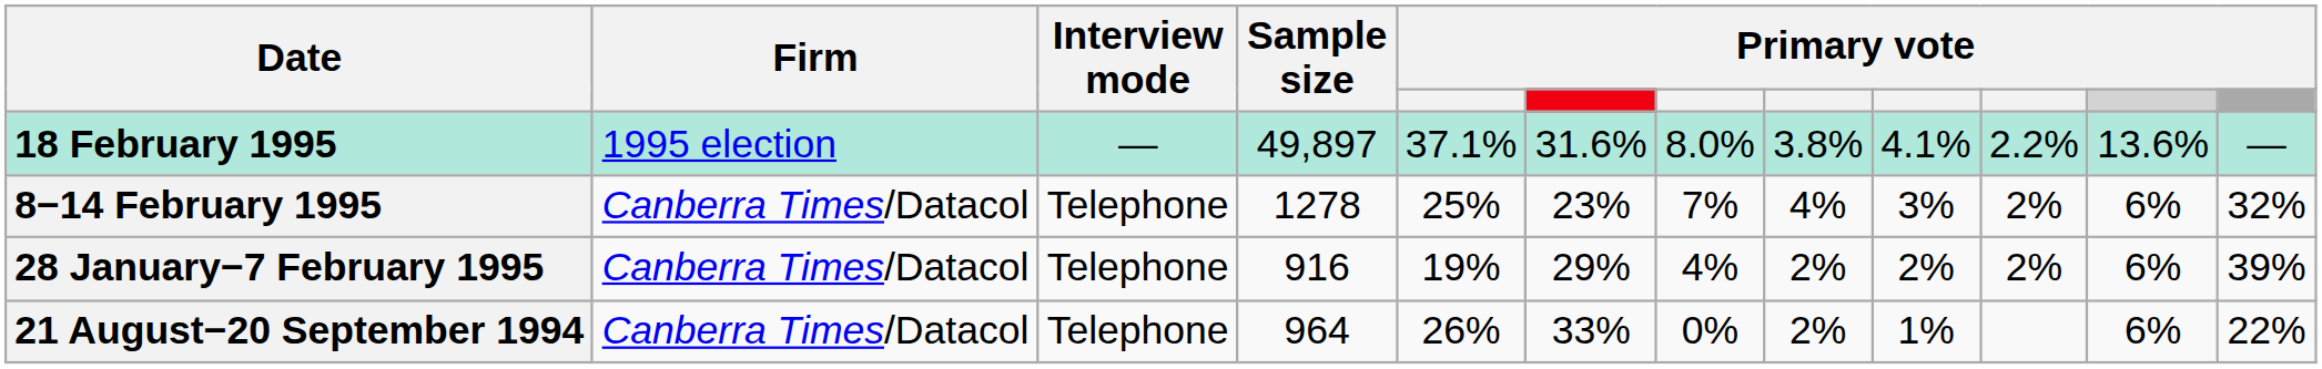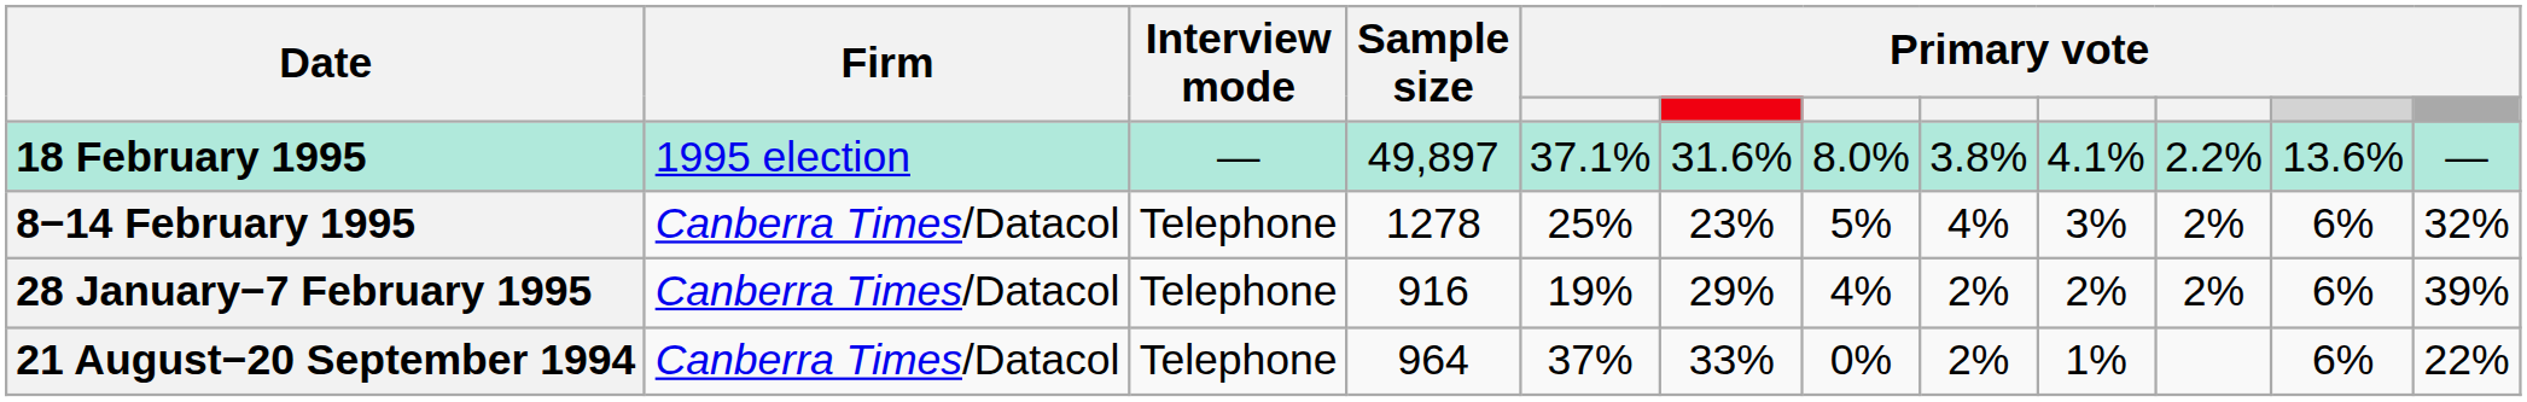 <table class="nowrap wikitable sortable tpl-blanktable" style=text-align:center;font-size:100%>
 <tr>
 <th rowspan=2>Date</th>
 <th rowspan=2>Firm</th>
 <th rowspan=2 class=unsortable>Interview<br>mode</th>
 <th rowspan=2 class=unsortable>Sample<br>size</th>
 <th colspan="9">Primary vote</th>
 </tr>
 <tr>
 <th class="unsortable" style=background:></th>
 <th class="unsortable" style="background:#F00011"></th>
 <th class="unsortable" style=background:></th>
 <th class="unsortable" style=background:></th>
 <th class="unsortable" style=background:></th>
 <th class=unsortable style=background:></th>
 <th class=unsortable style=background:lightgray></th>
 <th class=unsortable style=background:darkgrey></th>
 </tr>
 <tr style=background:#b0e9db>
 <td style=text-align:left><strong>18 February 1995</strong></td>
 <td style=text-align:left><a href='#'>1995 election</a></td>
 <td>—</td>
 <td>49,897</td>
 <td>37.1%</td>
 <td>31.6%</td>
 <td>8.0%</td>
 <td>3.8%</td>
 <td>4.1%</td>
 <td>2.2%</td>
 <td>13.6%</td>
 <td>—</td>
 </tr>
 <tr>
 <th style=text-align:left>8−14 February 1995</th>
 <td style=text-align:left><em><a href='#'>Canberra Times</a></em>/Datacol</td>
 <td>Telephone</td>
 <td>1278</td>
 <td>25%</td>
 <td>23%</td>
-<td>7%</td>
+<td>5%</td>
 <td>4%</td>
 <td>3%</td>
 <td>2%</td>
 <td>6%</td>
 <td>32%</td>
 </tr>
 <tr>
 <th style=text-align:left>28 January−7 February 1995</th>
 <td style=text-align:left><em><a href='#'>Canberra Times</a></em>/Datacol</td>
 <td>Telephone</td>
 <td>916</td>
 <td>19%</td>
 <td>29%</td>
 <td>4%</td>
 <td>2%</td>
 <td>2%</td>
 <td>2%</td>
 <td>6%</td>
 <td>39%</td>
 </tr>
 <tr>
 <th style=text-align:left>21 August−20 September 1994</th>
 <td style=text-align:left><em><a href='#'>Canberra Times</a></em>/Datacol</td>
 <td>Telephone</td>
 <td>964</td>
-<td>26%</td>
+<td>37%</td>
 <td>33%</td>
 <td>0%</td>
 <td>2%</td>
 <td>1%</td>
 <td></td>
 <td>6%</td>
 <td>22%</td>
 </tr>
 </table>
